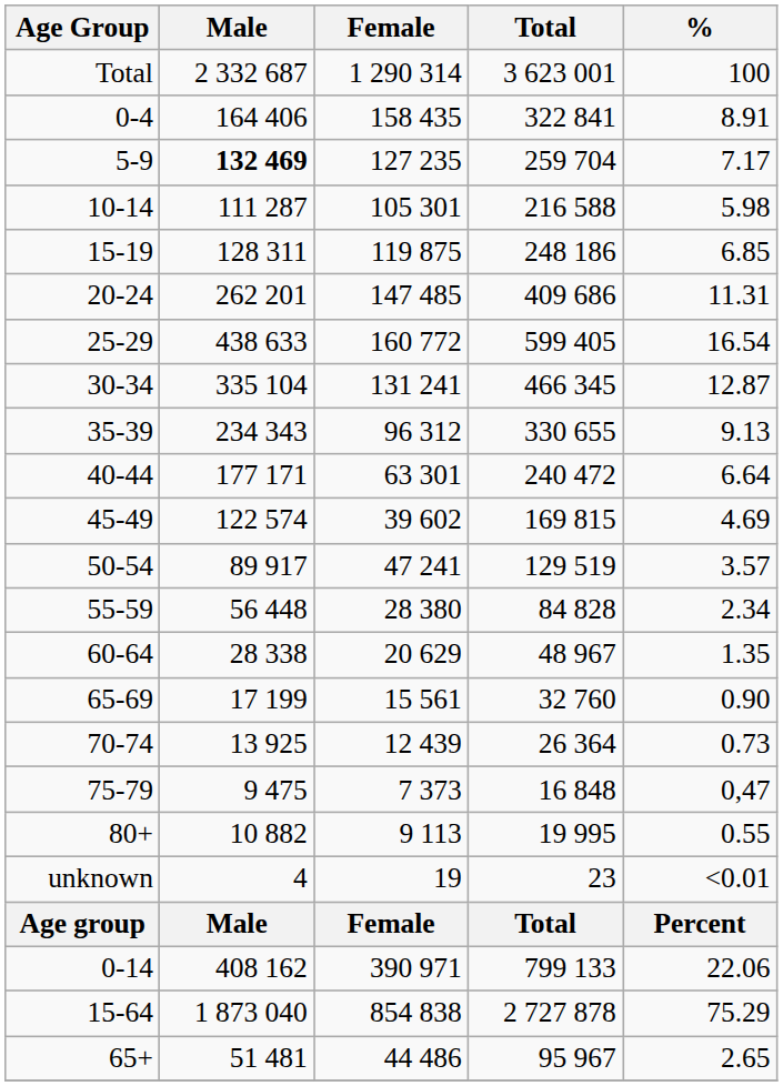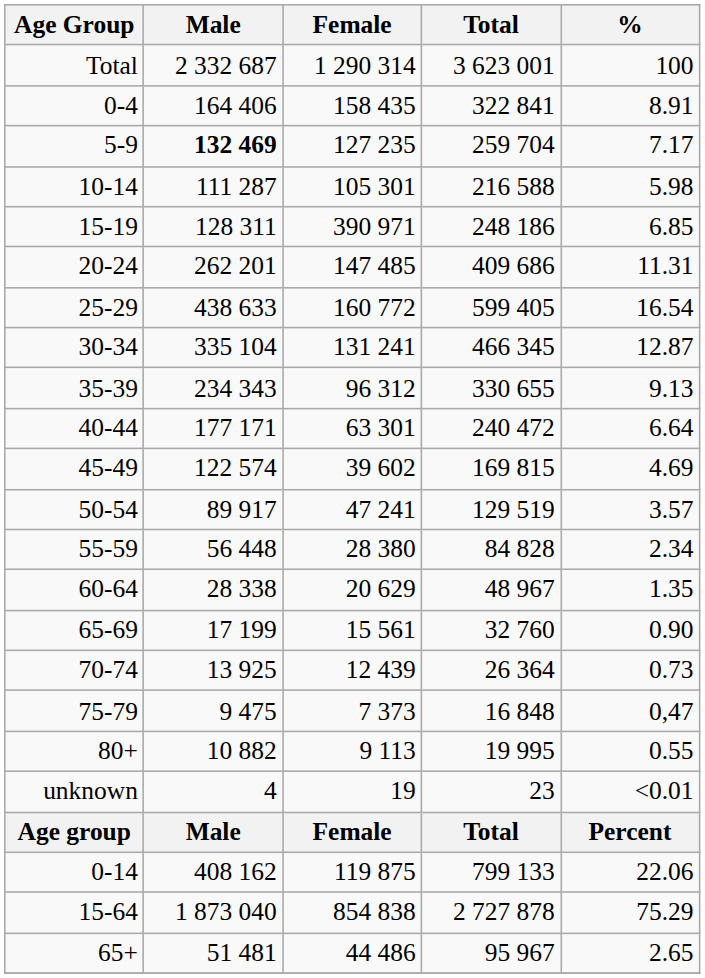 <table class="wikitable">
 <tr>
 <th width="80pt">Age Group</th>
 <th width="80pt">Male</th>
 <th width="80pt">Female</th>
 <th width="80pt">Total</th>
 <th width="80pt">%</th>
 </tr>
 <tr>
 <td align="right">Total</td>
 <td align="right">2 332 687</td>
 <td align="right">1 290 314</td>
 <td align="right">3 623 001</td>
 <td align="right">100</td>
 </tr>
 <tr>
 <td align="right">0-4</td>
 <td align="right">164 406</td>
 <td align="right">158 435</td>
 <td align="right">322 841</td>
 <td align="right">8.91</td>
 </tr>
 <tr>
 <td align="right">5-9</td>
 <td align="right"><strong>132 469</strong></td>
 <td align="right">127 235</td>
 <td align="right">259 704</td>
 <td align="right">7.17</td>
 </tr>
 <tr>
 <td align="right">10-14</td>
 <td align="right">111 287</td>
 <td align="right">105 301</td>
 <td align="right">216 588</td>
 <td align="right">5.98</td>
 </tr>
 <tr>
 <td align="right">15-19</td>
 <td align="right">128 311</td>
-<td align="right">119 875</td>
+<td align="right">390 971</td>
 <td align="right">248 186</td>
 <td align="right">6.85</td>
 </tr>
 <tr>
 <td align="right">20-24</td>
 <td align="right">262 201</td>
 <td align="right">147 485</td>
 <td align="right">409 686</td>
 <td align="right">11.31</td>
 </tr>
 <tr>
 <td align="right">25-29</td>
 <td align="right">438 633</td>
 <td align="right">160 772</td>
 <td align="right">599 405</td>
 <td align="right">16.54</td>
 </tr>
 <tr>
 <td align="right">30-34</td>
 <td align="right">335 104</td>
 <td align="right">131 241</td>
 <td align="right">466 345</td>
 <td align="right">12.87</td>
 </tr>
 <tr>
 <td align="right">35-39</td>
 <td align="right">234 343</td>
 <td align="right">96 312</td>
 <td align="right">330 655</td>
 <td align="right">9.13</td>
 </tr>
 <tr>
 <td align="right">40-44</td>
 <td align="right">177 171</td>
 <td align="right">63 301</td>
 <td align="right">240 472</td>
 <td align="right">6.64</td>
 </tr>
 <tr>
 <td align="right">45-49</td>
 <td align="right">122 574</td>
 <td align="right">39 602</td>
 <td align="right">169 815</td>
 <td align="right">4.69</td>
 </tr>
 <tr>
 <td align="right">50-54</td>
 <td align="right">89 917</td>
 <td align="right">47 241</td>
 <td align="right">129 519</td>
 <td align="right">3.57</td>
 </tr>
 <tr>
 <td align="right">55-59</td>
 <td align="right">56 448</td>
 <td align="right">28 380</td>
 <td align="right">84 828</td>
 <td align="right">2.34</td>
 </tr>
 <tr>
 <td align="right">60-64</td>
 <td align="right">28 338</td>
 <td align="right">20 629</td>
 <td align="right">48 967</td>
 <td align="right">1.35</td>
 </tr>
 <tr>
 <td align="right">65-69</td>
 <td align="right">17 199</td>
 <td align="right">15 561</td>
 <td align="right">32 760</td>
 <td align="right">0.90</td>
 </tr>
 <tr>
 <td align="right">70-74</td>
 <td align="right">13 925</td>
 <td align="right">12 439</td>
 <td align="right">26 364</td>
 <td align="right">0.73</td>
 </tr>
 <tr>
 <td align="right">75-79</td>
 <td align="right">9 475</td>
 <td align="right">7 373</td>
 <td align="right">16 848</td>
 <td align="right">0,47</td>
 </tr>
 <tr>
 <td align="right">80+</td>
 <td align="right">10 882</td>
 <td align="right">9 113</td>
 <td align="right">19 995</td>
 <td align="right">0.55</td>
 </tr>
 <tr>
 <td align="right">unknown</td>
 <td align="right">4</td>
 <td align="right">19</td>
 <td align="right">23</td>
 <td align="right"><0.01</td>
 </tr>
 <tr>
 <th width="50">Age group</th>
 <th width="80pt">Male</th>
 <th width="80">Female</th>
 <th width="80">Total</th>
 <th width="50">Percent</th>
 </tr>
 <tr>
 <td align="right">0-14</td>
 <td align="right">408 162</td>
-<td align="right">390 971</td>
+<td align="right">119 875</td>
 <td align="right">799 133</td>
 <td align="right">22.06</td>
 </tr>
 <tr>
 <td align="right">15-64</td>
 <td align="right">1 873 040</td>
 <td align="right">854 838</td>
 <td align="right">2 727 878</td>
 <td align="right">75.29</td>
 </tr>
 <tr>
 <td align="right">65+</td>
 <td align="right">51 481</td>
 <td align="right">44 486</td>
 <td align="right">95 967</td>
 <td align="right">2.65</td>
 </tr>
 <tr>
 </tr>
 </table>
